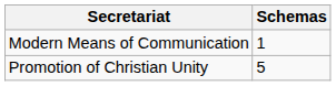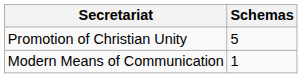 <table class="wikitable">
 <tr>
 <th>Secretariat</th>
 <th>Schemas</th>
 </tr>
 <tr>
+<td>Promotion of Christian Unity</td>
+<td>5</td>
+</tr>
+<tr>
 <td>Modern Means of Communication</td>
 <td>1</td>
 </tr>
-<tr>
-<td>Promotion of Christian Unity</td>
-<td>5</td>
-</tr>
 </table>
